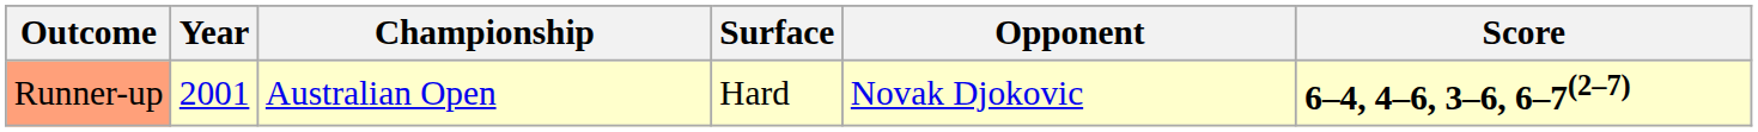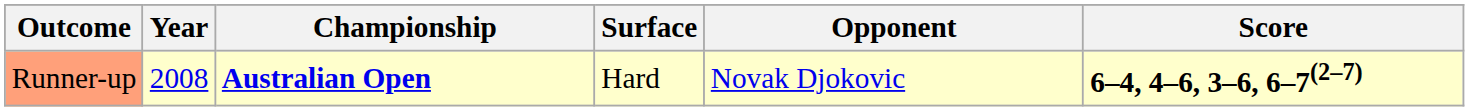 <table class="sortable wikitable">
 <tr>
 <th>Outcome</th>
 <th>Year</th>
 <th width=200>Championship</th>
 <th>Surface</th>
 <th width=200>Opponent</th>
 <th width=200>Score</th>
 </tr>
 <tr style=background:#ffffcc>
 <td bgcolor=FFA07A>Runner-up</td>
-<td><a href='#'>2001</a></td>
-<td><a href='#'>Australian Open</a></td>
+<td><a href='#'>2008</a></td>
+<td><strong><a href='#'>Australian Open</a></strong></td>
 <td>Hard</td>
 <td> <a href='#'>Novak Djokovic</a></td>
 <td><strong>6–4, 4–6, 3–6, 6–7<sup>(2–7)</sup></strong></td>
 </tr>
 </table>
